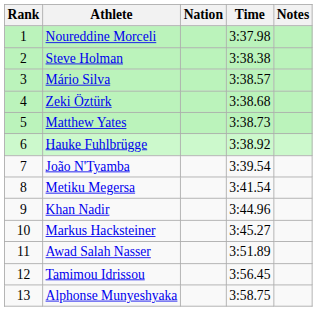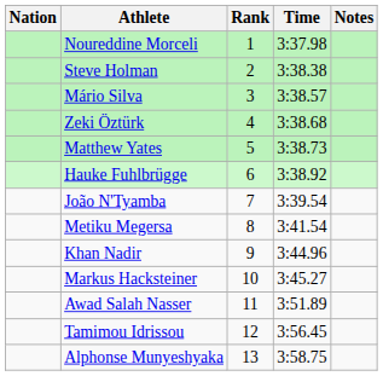 <table class="wikitable sortable" style="text-align:center">
 <tr>
+<th>Nation</th>
+<th>Athlete</th>
 <th>Rank</th>
-<th>Athlete</th>
-<th>Nation</th>
 <th>Time</th>
 <th>Notes</th>
 </tr>
 <tr style="background:#bbf3bb;">
+<td align=left></td>
+<td align=left><a href='#'>Noureddine Morceli</a></td>
 <td>1</td>
-<td align=left><a href='#'>Noureddine Morceli</a></td>
-<td align=left></td>
 <td>3:37.98</td>
 <td></td>
 </tr>
 <tr style="background:#bbf3bb;">
+<td align=left></td>
+<td align=left><a href='#'>Steve Holman</a></td>
 <td>2</td>
-<td align=left><a href='#'>Steve Holman</a></td>
-<td align=left></td>
 <td>3:38.38</td>
 <td></td>
 </tr>
 <tr style="background:#bbf3bb;">
+<td align=left></td>
+<td align=left><a href='#'>Mário Silva</a></td>
 <td>3</td>
-<td align=left><a href='#'>Mário Silva</a></td>
-<td align=left></td>
 <td>3:38.57</td>
 <td></td>
 </tr>
 <tr style="background:#bbf3bb;">
+<td align=left></td>
+<td align=left><a href='#'>Zeki Öztürk</a></td>
 <td>4</td>
-<td align=left><a href='#'>Zeki Öztürk</a></td>
-<td align=left></td>
 <td>3:38.68</td>
 <td></td>
 </tr>
 <tr style="background:#bbf3bb;">
+<td align=left></td>
+<td align=left><a href='#'>Matthew Yates</a></td>
 <td>5</td>
-<td align=left><a href='#'>Matthew Yates</a></td>
-<td align=left></td>
 <td>3:38.73</td>
 <td></td>
 </tr>
 <tr style="background:#ccf9cc;">
+<td align=left></td>
+<td align=left><a href='#'>Hauke Fuhlbrügge</a></td>
 <td>6</td>
-<td align=left><a href='#'>Hauke Fuhlbrügge</a></td>
-<td align=left></td>
 <td>3:38.92</td>
 <td></td>
 </tr>
 <tr>
+<td align=left></td>
+<td align=left><a href='#'>João N'Tyamba</a></td>
 <td>7</td>
-<td align=left><a href='#'>João N'Tyamba</a></td>
-<td align=left></td>
 <td>3:39.54</td>
 <td></td>
 </tr>
 <tr>
+<td align=left></td>
+<td align=left><a href='#'>Metiku Megersa</a></td>
 <td>8</td>
-<td align=left><a href='#'>Metiku Megersa</a></td>
-<td align=left></td>
 <td>3:41.54</td>
 <td></td>
 </tr>
 <tr>
+<td align=left></td>
+<td align=left><a href='#'>Khan Nadir</a></td>
 <td>9</td>
-<td align=left><a href='#'>Khan Nadir</a></td>
-<td align=left></td>
 <td>3:44.96</td>
 <td></td>
 </tr>
 <tr>
+<td align=left></td>
+<td align=left><a href='#'>Markus Hacksteiner</a></td>
 <td>10</td>
-<td align=left><a href='#'>Markus Hacksteiner</a></td>
-<td align=left></td>
 <td>3:45.27</td>
 <td></td>
 </tr>
 <tr>
+<td align=left></td>
+<td align=left><a href='#'>Awad Salah Nasser</a></td>
 <td>11</td>
-<td align=left><a href='#'>Awad Salah Nasser</a></td>
-<td align=left></td>
 <td>3:51.89</td>
 <td></td>
 </tr>
 <tr>
+<td align=left></td>
+<td align=left><a href='#'>Tamimou Idrissou</a></td>
 <td>12</td>
-<td align=left><a href='#'>Tamimou Idrissou</a></td>
-<td align=left></td>
 <td>3:56.45</td>
 <td></td>
 </tr>
 <tr>
+<td align=left></td>
+<td align=left><a href='#'>Alphonse Munyeshyaka</a></td>
 <td>13</td>
-<td align=left><a href='#'>Alphonse Munyeshyaka</a></td>
-<td align=left></td>
 <td>3:58.75</td>
 <td></td>
 </tr>
 </table>
